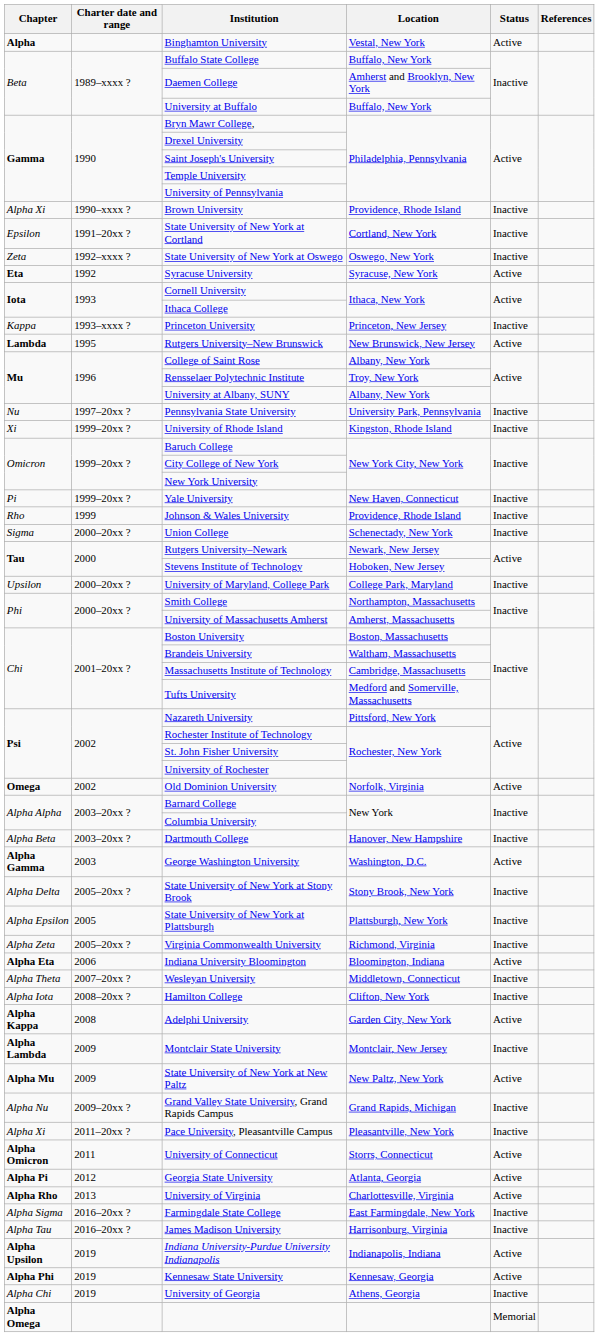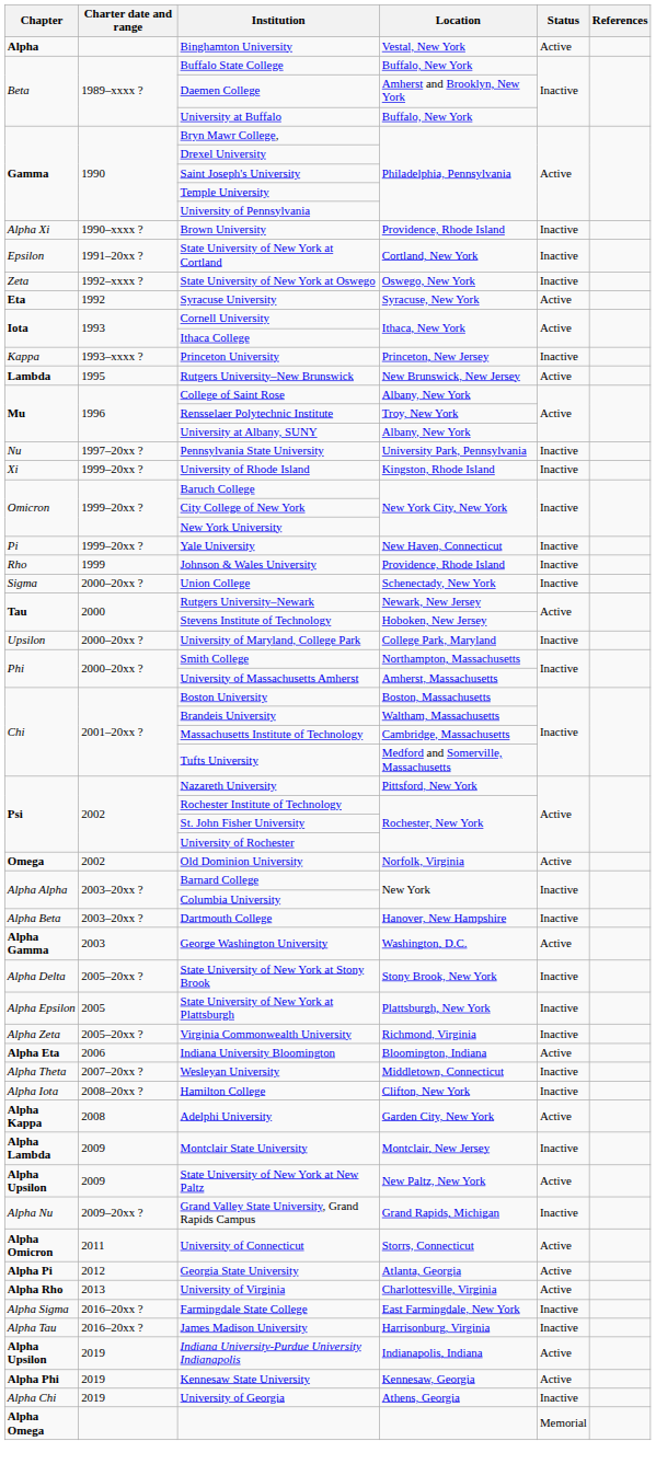 <table class="wikitable sortable">
 <tr>
 <th>Chapter</th>
 <th>Charter date and range</th>
 <th>Institution</th>
 <th>Location</th>
 <th>Status</th>
 <th>References</th>
 </tr>
 <tr>
 <td><strong>Alpha</strong></td>
 <td></td>
 <td><a href='#'>Binghamton University</a></td>
 <td><a href='#'>Vestal, New York</a></td>
 <td>Active</td>
 <td></td>
 </tr>
 <tr>
 <td rowspan="3"><em>Beta</em></td>
 <td rowspan="3">1989–xxxx ?</td>
 <td><a href='#'>Buffalo State College</a></td>
 <td><a href='#'>Buffalo, New York</a></td>
 <td rowspan="3">Inactive</td>
 <td rowspan="3"></td>
 </tr>
 <tr>
 <td><a href='#'>Daemen College</a></td>
 <td><a href='#'>Amherst</a> and <a href='#'>Brooklyn, New York</a></td>
 </tr>
 <tr>
 <td><a href='#'>University at Buffalo</a></td>
 <td><a href='#'>Buffalo, New York</a></td>
 </tr>
 <tr>
 <td rowspan="5"><strong>Gamma</strong></td>
 <td rowspan="5">1990</td>
 <td><a href='#'>Bryn Mawr College</a>,</td>
 <td rowspan="5"><a href='#'>Philadelphia, Pennsylvania</a></td>
 <td rowspan="5">Active</td>
 <td rowspan="5"></td>
 </tr>
 <tr>
 <td><a href='#'>Drexel University</a></td>
 </tr>
 <tr>
 <td><a href='#'>Saint Joseph's University</a></td>
 </tr>
 <tr>
 <td><a href='#'>Temple University</a></td>
 </tr>
 <tr>
 <td><a href='#'>University of Pennsylvania</a></td>
 </tr>
 <tr>
 <td><em>Alpha Xi</em></td>
 <td>1990–xxxx ?</td>
 <td><a href='#'>Brown University</a></td>
 <td><a href='#'>Providence, Rhode Island</a></td>
 <td>Inactive</td>
 <td></td>
 </tr>
 <tr>
 <td><em>Epsilon</em></td>
 <td>1991–20xx ?</td>
 <td><a href='#'>State University of New York at Cortland</a></td>
 <td><a href='#'>Cortland, New York</a></td>
 <td>Inactive</td>
 <td></td>
 </tr>
 <tr>
 <td><em>Zeta</em></td>
 <td>1992–xxxx ?</td>
 <td><a href='#'>State University of New York at Oswego</a></td>
 <td><a href='#'>Oswego, New York</a></td>
 <td>Inactive</td>
 <td></td>
 </tr>
 <tr>
 <td><strong>Eta</strong></td>
 <td>1992</td>
 <td><a href='#'>Syracuse University</a></td>
 <td><a href='#'>Syracuse, New York</a></td>
 <td>Active</td>
 <td></td>
 </tr>
 <tr>
 <td rowspan="2"><strong>Iota</strong></td>
 <td rowspan="2">1993</td>
 <td><a href='#'>Cornell University</a></td>
 <td rowspan="2"><a href='#'>Ithaca, New York</a></td>
 <td rowspan="2">Active</td>
 <td rowspan="2"></td>
 </tr>
 <tr>
 <td><a href='#'>Ithaca College</a></td>
 </tr>
 <tr>
 <td><em>Kappa</em></td>
 <td>1993–xxxx ?</td>
 <td><a href='#'>Princeton University</a></td>
 <td><a href='#'>Princeton, New Jersey</a></td>
 <td>Inactive</td>
 <td></td>
 </tr>
 <tr>
 <td><strong>Lambda</strong></td>
 <td>1995</td>
 <td><a href='#'>Rutgers University–New Brunswick</a></td>
 <td><a href='#'>New Brunswick, New Jersey</a></td>
 <td>Active</td>
 <td></td>
 </tr>
 <tr>
 <td rowspan="3"><strong>Mu</strong></td>
 <td rowspan="3">1996</td>
 <td><a href='#'>College of Saint Rose</a></td>
 <td><a href='#'>Albany, New York</a></td>
 <td rowspan="3">Active</td>
 <td rowspan="3"></td>
 </tr>
 <tr>
 <td><a href='#'>Rensselaer Polytechnic Institute</a></td>
 <td><a href='#'>Troy, New York</a></td>
 </tr>
 <tr>
 <td><a href='#'>University at Albany, SUNY</a></td>
 <td><a href='#'>Albany, New York</a></td>
 </tr>
 <tr>
 <td><em>Nu</em></td>
 <td>1997–20xx ?</td>
 <td><a href='#'>Pennsylvania State University</a></td>
 <td><a href='#'>University Park, Pennsylvania</a></td>
 <td>Inactive</td>
 <td></td>
 </tr>
 <tr>
 <td><em>Xi</em></td>
 <td>1999–20xx ?</td>
 <td><a href='#'>University of Rhode Island</a></td>
 <td><a href='#'>Kingston, Rhode Island</a></td>
 <td>Inactive</td>
 <td></td>
 </tr>
 <tr>
 <td rowspan="3"><em>Omicron</em></td>
 <td rowspan="3">1999–20xx ?</td>
 <td><a href='#'>Baruch College</a></td>
 <td rowspan="3"><a href='#'>New York City, New York</a></td>
 <td rowspan="3">Inactive</td>
 <td rowspan="3"></td>
 </tr>
 <tr>
 <td><a href='#'>City College of New York</a></td>
 </tr>
 <tr>
 <td><a href='#'>New York University</a></td>
 </tr>
 <tr>
 <td><em>Pi</em></td>
 <td>1999–20xx ?</td>
 <td><a href='#'>Yale University</a></td>
 <td><a href='#'>New Haven, Connecticut</a></td>
 <td>Inactive</td>
 <td></td>
 </tr>
 <tr>
 <td><em>Rho</em></td>
 <td>1999</td>
 <td><a href='#'>Johnson & Wales University</a></td>
 <td><a href='#'>Providence, Rhode Island</a></td>
 <td>Inactive</td>
 <td></td>
 </tr>
 <tr>
 <td><em>Sigma</em></td>
 <td>2000–20xx ?</td>
 <td><a href='#'>Union College</a></td>
 <td><a href='#'>Schenectady, New York</a></td>
 <td>Inactive</td>
 <td></td>
 </tr>
 <tr>
 <td rowspan="2"><strong>Tau</strong></td>
 <td rowspan="2">2000</td>
 <td><a href='#'>Rutgers University–Newark</a></td>
 <td><a href='#'>Newark, New Jersey</a></td>
 <td rowspan="2">Active</td>
 <td rowspan="2"></td>
 </tr>
 <tr>
 <td><a href='#'>Stevens Institute of Technology</a></td>
 <td><a href='#'>Hoboken, New Jersey</a></td>
 </tr>
 <tr>
 <td><em>Upsilon</em></td>
 <td>2000–20xx ?</td>
 <td><a href='#'>University of Maryland, College Park</a></td>
 <td><a href='#'>College Park, Maryland</a></td>
 <td>Inactive</td>
 <td></td>
 </tr>
 <tr>
 <td rowspan="2"><em>Phi</em></td>
 <td rowspan="2">2000–20xx ?</td>
 <td><a href='#'>Smith College</a></td>
 <td><a href='#'>Northampton, Massachusetts</a></td>
 <td rowspan="2">Inactive</td>
 <td rowspan="2"></td>
 </tr>
 <tr>
 <td><a href='#'>University of Massachusetts Amherst</a></td>
 <td><a href='#'>Amherst, Massachusetts</a></td>
 </tr>
 <tr>
 <td rowspan="4"><em>Chi</em></td>
 <td rowspan="4">2001–20xx ?</td>
 <td><a href='#'>Boston University</a></td>
 <td><a href='#'>Boston, Massachusetts</a></td>
 <td rowspan="4">Inactive</td>
 <td rowspan="4"></td>
 </tr>
 <tr>
 <td><a href='#'>Brandeis University</a></td>
 <td><a href='#'>Waltham, Massachusetts</a></td>
 </tr>
 <tr>
 <td><a href='#'>Massachusetts Institute of Technology</a></td>
 <td><a href='#'>Cambridge, Massachusetts</a></td>
 </tr>
 <tr>
 <td><a href='#'>Tufts University</a></td>
 <td><a href='#'>Medford</a> and <a href='#'>Somerville, Massachusetts</a></td>
 </tr>
 <tr>
 <td rowspan="4"><strong>Psi</strong></td>
 <td rowspan="4">2002</td>
 <td><a href='#'>Nazareth University</a></td>
 <td><a href='#'>Pittsford, New York</a></td>
 <td rowspan="4">Active</td>
 <td rowspan="4"></td>
 </tr>
 <tr>
 <td><a href='#'>Rochester Institute of Technology</a></td>
 <td rowspan="3"><a href='#'>Rochester, New York</a></td>
 </tr>
 <tr>
 <td><a href='#'>St. John Fisher University</a></td>
 </tr>
 <tr>
 <td><a href='#'>University of Rochester</a></td>
 </tr>
 <tr>
 <td><strong>Omega</strong></td>
 <td>2002</td>
 <td><a href='#'>Old Dominion University</a></td>
 <td><a href='#'>Norfolk, Virginia</a></td>
 <td>Active</td>
 <td></td>
 </tr>
 <tr>
 <td rowspan="2"><em>Alpha Alpha</em></td>
 <td rowspan="2">2003–20xx ?</td>
 <td><a href='#'>Barnard College</a></td>
 <td rowspan="2">New York</td>
 <td rowspan="2">Inactive</td>
 <td rowspan="2"></td>
 </tr>
 <tr>
 <td><a href='#'>Columbia University</a></td>
 </tr>
 <tr>
 <td><em>Alpha Beta</em></td>
 <td>2003–20xx ?</td>
 <td><a href='#'>Dartmouth College</a></td>
 <td><a href='#'>Hanover, New Hampshire</a></td>
 <td>Inactive</td>
 <td></td>
 </tr>
 <tr>
 <td><strong>Alpha Gamma</strong></td>
 <td>2003</td>
 <td><a href='#'>George Washington University</a></td>
 <td><a href='#'>Washington, D.C.</a></td>
 <td>Active</td>
 <td></td>
 </tr>
 <tr>
 <td><em>Alpha Delta</em></td>
 <td>2005–20xx ?</td>
 <td><a href='#'>State University of New York at Stony Brook</a></td>
 <td><a href='#'>Stony Brook, New York</a></td>
 <td>Inactive</td>
 <td></td>
 </tr>
 <tr>
 <td><em>Alpha Epsilon</em></td>
 <td>2005</td>
 <td><a href='#'>State University of New York at Plattsburgh</a></td>
 <td><a href='#'>Plattsburgh, New York</a></td>
 <td>Inactive</td>
 <td></td>
 </tr>
 <tr>
 <td><em>Alpha Zeta</em></td>
 <td>2005–20xx ?</td>
 <td><a href='#'>Virginia Commonwealth University</a></td>
 <td><a href='#'>Richmond, Virginia</a></td>
 <td>Inactive</td>
 <td></td>
 </tr>
 <tr>
 <td><strong>Alpha Eta</strong></td>
 <td>2006</td>
 <td><a href='#'>Indiana University Bloomington</a></td>
 <td><a href='#'>Bloomington, Indiana</a></td>
 <td>Active</td>
 <td></td>
 </tr>
 <tr>
 <td><em>Alpha Theta</em></td>
 <td>2007–20xx ?</td>
 <td><a href='#'>Wesleyan University</a></td>
 <td><a href='#'>Middletown, Connecticut</a></td>
 <td>Inactive</td>
 <td></td>
 </tr>
 <tr>
 <td><em>Alpha Iota</em></td>
 <td>2008–20xx ?</td>
 <td><a href='#'>Hamilton College</a></td>
 <td><a href='#'>Clifton, New York</a></td>
 <td>Inactive</td>
 <td></td>
 </tr>
 <tr>
 <td><strong>Alpha Kappa</strong></td>
 <td>2008</td>
 <td><a href='#'>Adelphi University</a></td>
 <td><a href='#'>Garden City, New York</a></td>
 <td>Active</td>
 <td></td>
 </tr>
 <tr>
 <td><strong>Alpha Lambda</strong></td>
 <td>2009</td>
 <td><a href='#'>Montclair State University</a></td>
 <td><a href='#'>Montclair, New Jersey</a></td>
 <td>Inactive</td>
 <td></td>
 </tr>
 <tr>
-<td><strong>Alpha Mu</strong></td>
+<td><strong>Alpha Upsilon</strong></td>
 <td>2009</td>
 <td><a href='#'>State University of New York at New Paltz</a></td>
 <td><a href='#'>New Paltz, New York</a></td>
 <td>Active</td>
 <td></td>
 </tr>
 <tr>
 <td><em>Alpha Nu</em></td>
 <td>2009–20xx ?</td>
 <td><a href='#'>Grand Valley State University</a>, Grand Rapids Campus</td>
 <td><a href='#'>Grand Rapids, Michigan</a></td>
-<td>Inactive</td>
-<td></td>
-</tr>
-<tr>
-<td><em>Alpha Xi</em></td>
-<td>2011–20xx ?</td>
-<td><a href='#'>Pace University</a>, Pleasantville Campus</td>
-<td><a href='#'>Pleasantville, New York</a></td>
 <td>Inactive</td>
 <td></td>
 </tr>
 <tr>
 <td><strong>Alpha Omicron</strong></td>
 <td>2011</td>
 <td><a href='#'>University of Connecticut</a></td>
 <td><a href='#'>Storrs, Connecticut</a></td>
 <td>Active</td>
 <td></td>
 </tr>
 <tr>
 <td><strong>Alpha Pi</strong></td>
 <td>2012</td>
 <td><a href='#'>Georgia State University</a></td>
 <td><a href='#'>Atlanta, Georgia</a></td>
 <td>Active</td>
 <td></td>
 </tr>
 <tr>
 <td><strong>Alpha Rho</strong></td>
 <td>2013</td>
 <td><a href='#'>University of Virginia</a></td>
 <td><a href='#'>Charlottesville, Virginia</a></td>
 <td>Active</td>
 <td></td>
 </tr>
 <tr>
 <td><em>Alpha Sigma</em></td>
 <td>2016–20xx ?</td>
 <td><a href='#'>Farmingdale State College</a></td>
 <td><a href='#'>East Farmingdale, New York</a></td>
 <td>Inactive</td>
 <td></td>
 </tr>
 <tr>
 <td><em>Alpha Tau</em></td>
 <td>2016–20xx ?</td>
 <td><a href='#'>James Madison University</a></td>
 <td><a href='#'>Harrisonburg, Virginia</a></td>
 <td>Inactive</td>
 <td></td>
 </tr>
 <tr>
 <td><strong>Alpha Upsilon</strong></td>
 <td>2019</td>
 <td><em><a href='#'>Indiana University-Purdue University Indianapolis</a></em></td>
 <td><a href='#'>Indianapolis, Indiana</a></td>
 <td>Active</td>
 <td></td>
 </tr>
 <tr>
 <td><strong>Alpha Phi</strong></td>
 <td>2019</td>
 <td><a href='#'>Kennesaw State University</a></td>
 <td><a href='#'>Kennesaw, Georgia</a></td>
 <td>Active</td>
 <td></td>
 </tr>
 <tr>
 <td><em>Alpha Chi</em></td>
 <td>2019</td>
 <td><a href='#'>University of Georgia</a></td>
 <td><a href='#'>Athens, Georgia</a></td>
 <td>Inactive</td>
 <td></td>
 </tr>
 <tr>
 <td><strong>Alpha Omega</strong></td>
 <td></td>
 <td></td>
 <td></td>
 <td>Memorial</td>
 <td></td>
 </tr>
 </table>
